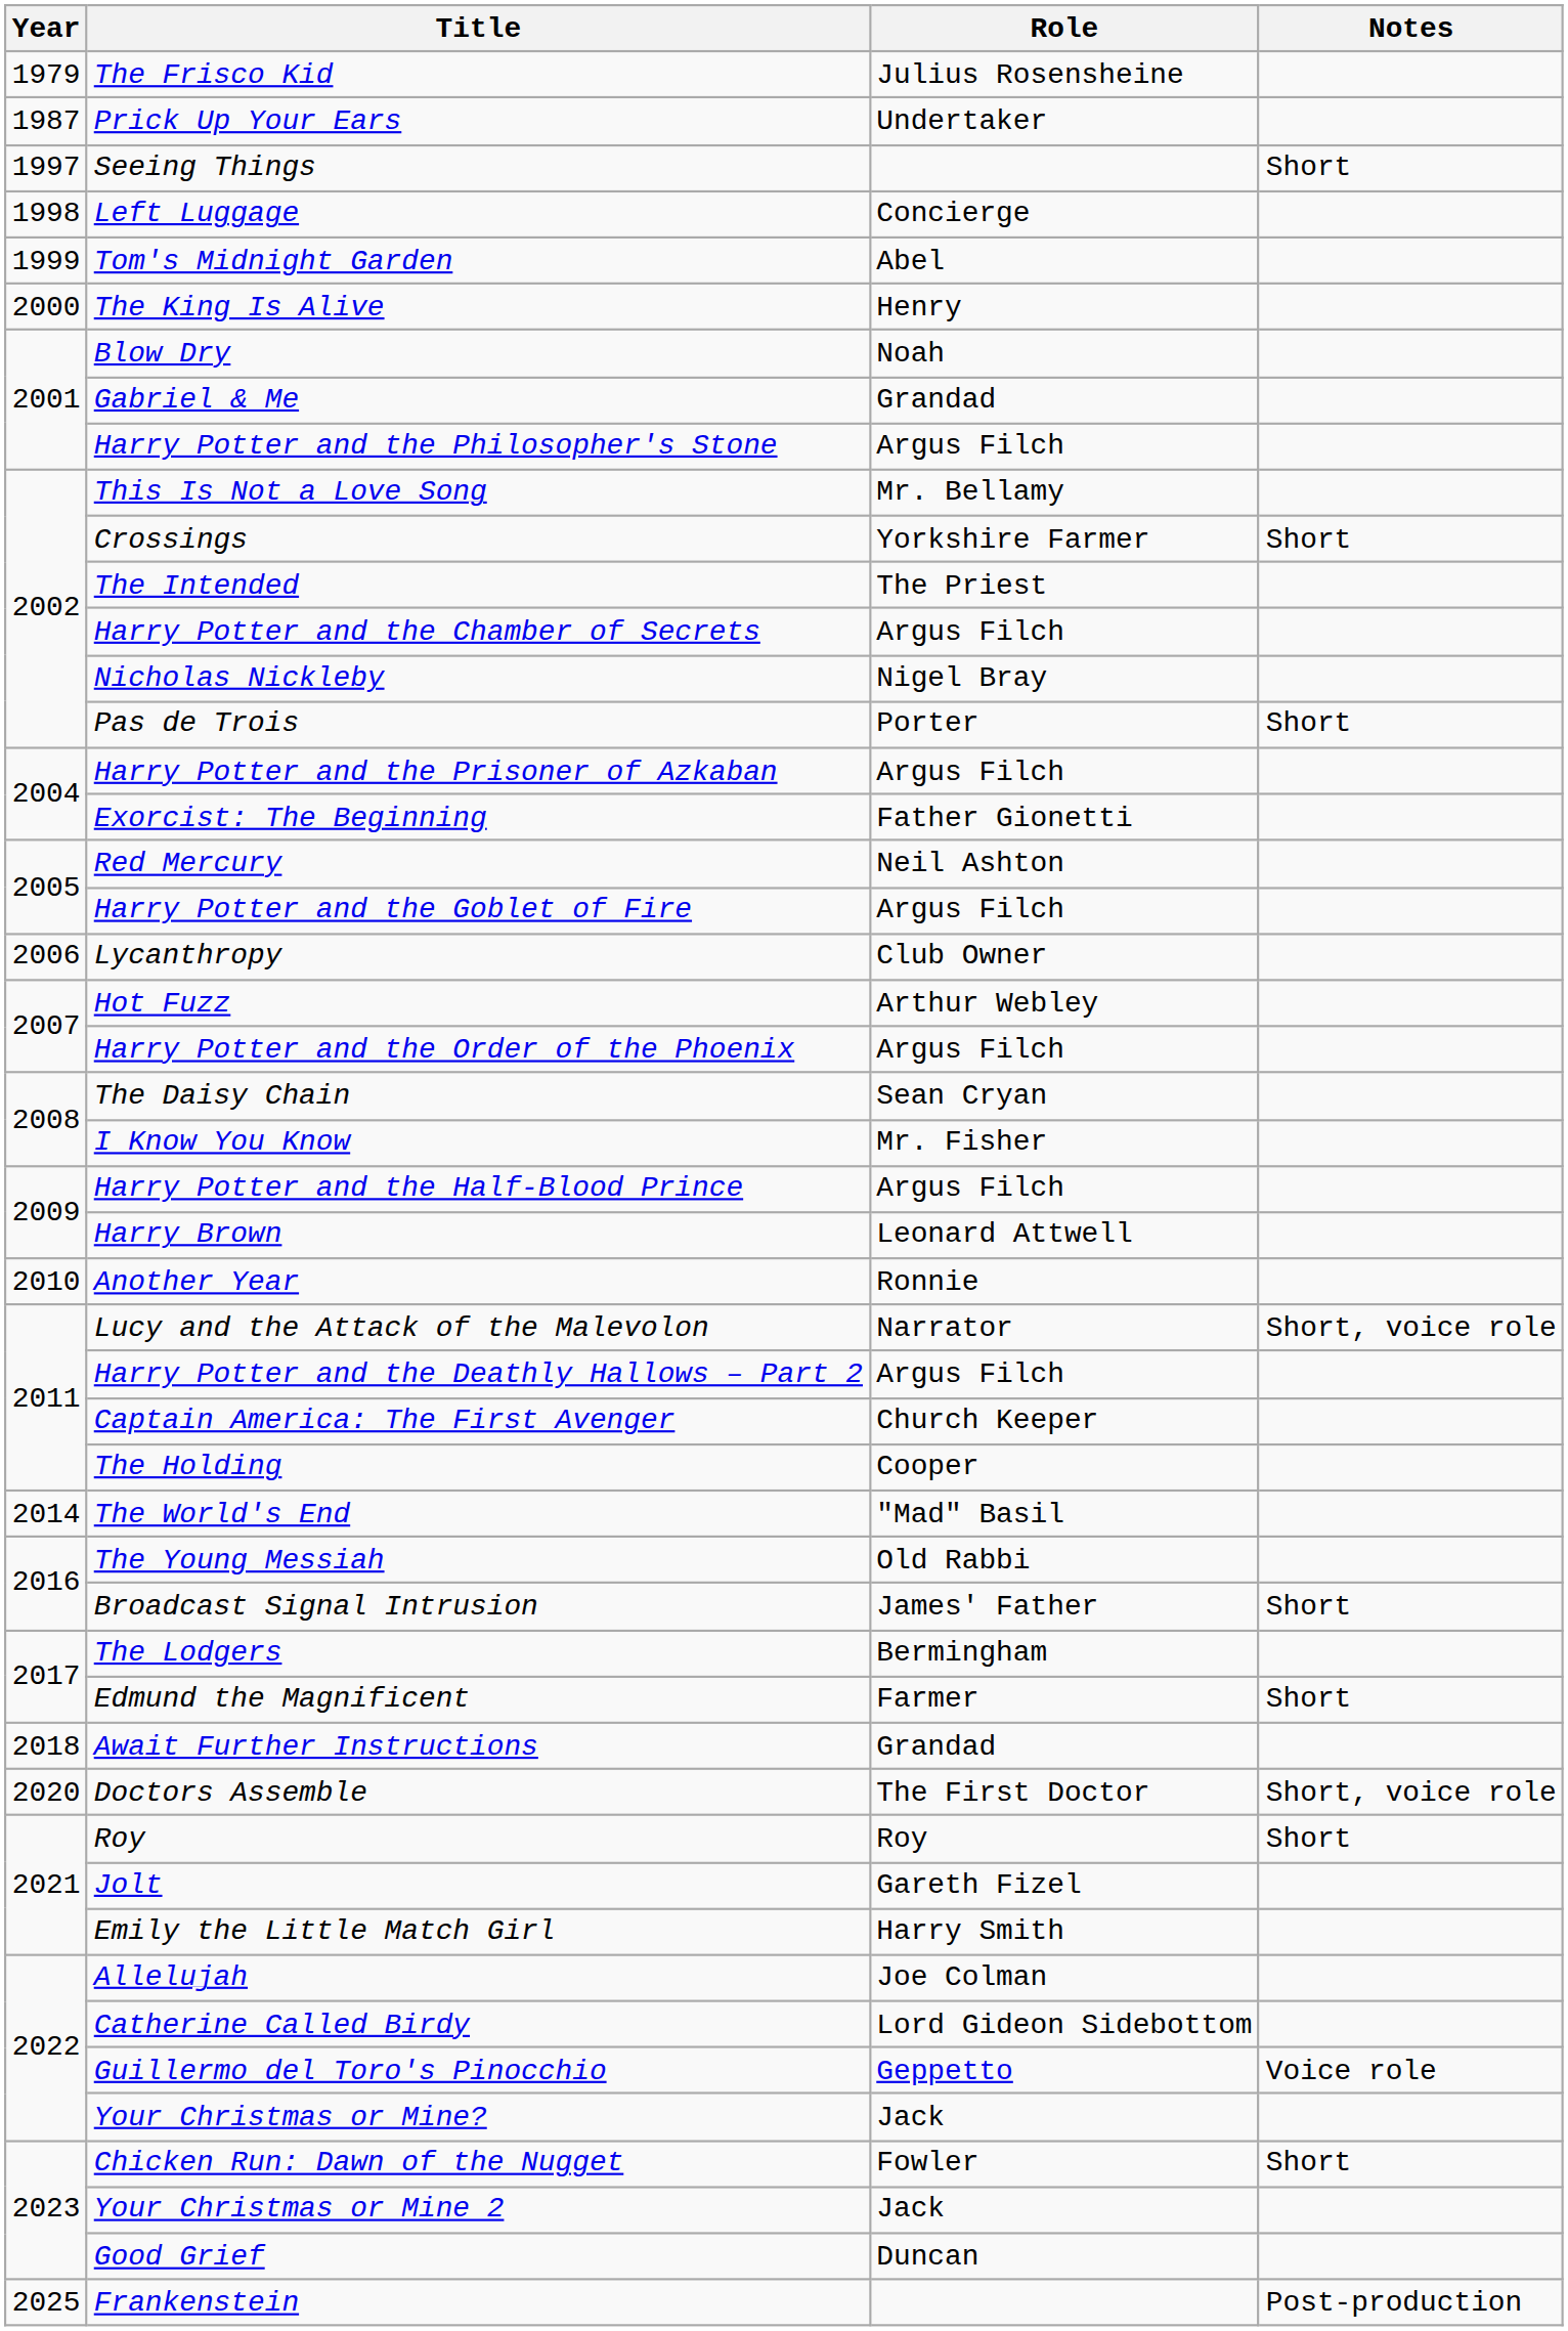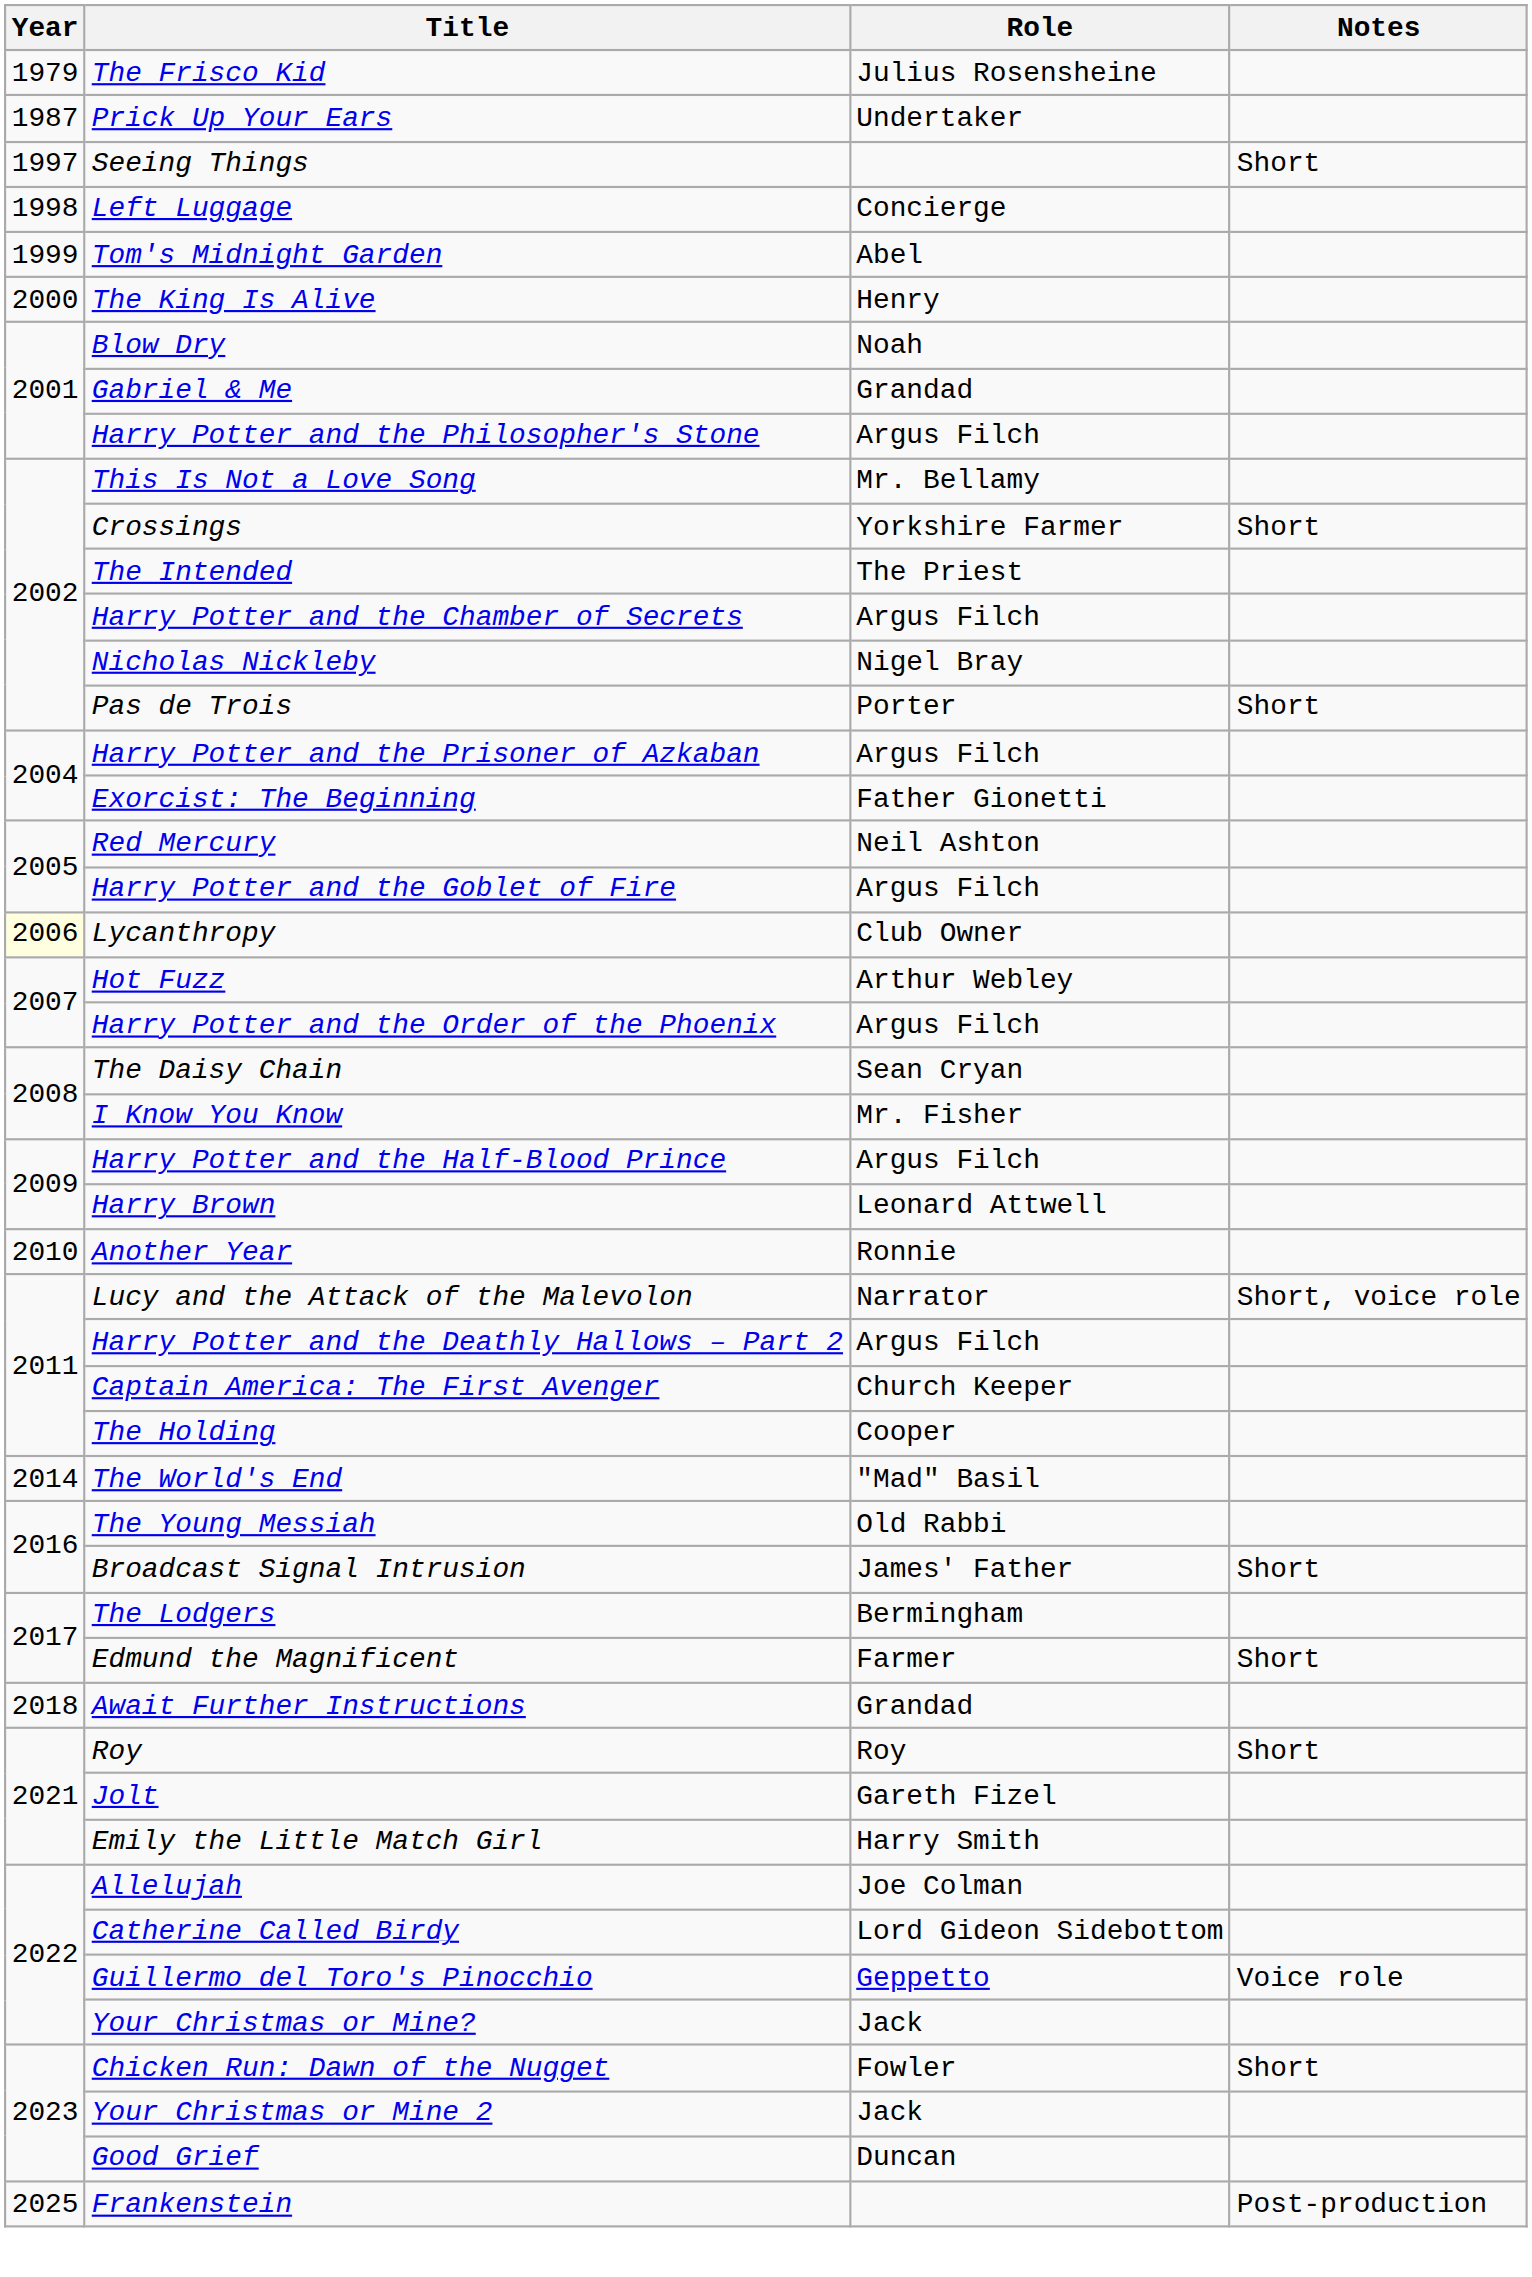 <table class="wikitable sortable">
 <tr>
 <th>Year</th>
 <th>Title</th>
 <th>Role</th>
 <th>Notes</th>
 </tr>
 <tr>
 <td>1979</td>
 <td><em><a href='#'>The Frisco Kid</a></em></td>
 <td>Julius Rosensheine</td>
 <td></td>
 </tr>
 <tr>
 <td>1987</td>
 <td><em><a href='#'>Prick Up Your Ears</a></em></td>
 <td>Undertaker</td>
 <td></td>
 </tr>
 <tr>
 <td>1997</td>
 <td><em>Seeing Things</em></td>
 <td></td>
 <td>Short</td>
 </tr>
 <tr>
 <td>1998</td>
 <td><em><a href='#'>Left Luggage</a></em></td>
 <td>Concierge</td>
 <td></td>
 </tr>
 <tr>
 <td>1999</td>
 <td><em><a href='#'>Tom's Midnight Garden</a></em></td>
 <td>Abel</td>
 <td></td>
 </tr>
 <tr>
 <td>2000</td>
 <td><em><a href='#'>The King Is Alive</a></em></td>
 <td>Henry</td>
 <td></td>
 </tr>
 <tr>
 <td rowspan="3">2001</td>
 <td><em><a href='#'>Blow Dry</a></em></td>
 <td>Noah</td>
 <td></td>
 </tr>
 <tr>
 <td><em><a href='#'>Gabriel & Me</a></em></td>
 <td>Grandad</td>
 <td></td>
 </tr>
 <tr>
 <td><em><a href='#'>Harry Potter and the Philosopher's Stone</a></em></td>
 <td>Argus Filch</td>
 <td></td>
 </tr>
 <tr>
 <td rowspan="6">2002</td>
 <td><em><a href='#'>This Is Not a Love Song</a></em></td>
 <td>Mr. Bellamy</td>
 <td></td>
 </tr>
 <tr>
 <td><em>Crossings</em></td>
 <td>Yorkshire Farmer</td>
 <td>Short</td>
 </tr>
 <tr>
 <td><em><a href='#'>The Intended</a></em></td>
 <td>The Priest</td>
 <td></td>
 </tr>
 <tr>
 <td><em><a href='#'>Harry Potter and the Chamber of Secrets</a></em></td>
 <td>Argus Filch</td>
 <td></td>
 </tr>
 <tr>
 <td><em><a href='#'>Nicholas Nickleby</a></em></td>
 <td>Nigel Bray</td>
 <td></td>
 </tr>
 <tr>
 <td><em>Pas de Trois</em></td>
 <td>Porter</td>
 <td>Short</td>
 </tr>
 <tr>
 <td rowspan="2">2004</td>
 <td><em><a href='#'>Harry Potter and the Prisoner of Azkaban</a></em></td>
 <td>Argus Filch</td>
 <td></td>
 </tr>
 <tr>
 <td><em><a href='#'>Exorcist: The Beginning</a></em></td>
 <td>Father Gionetti</td>
 <td></td>
 </tr>
 <tr>
 <td rowspan="2">2005</td>
 <td><em><a href='#'>Red Mercury</a></em></td>
 <td>Neil Ashton</td>
 <td></td>
 </tr>
 <tr>
 <td><em><a href='#'>Harry Potter and the Goblet of Fire</a></em></td>
 <td>Argus Filch</td>
 <td></td>
 </tr>
 <tr>
-<td>2006</td>
+<td style="background: lightyellow;">2006</td>
 <td><em>Lycanthropy</em></td>
 <td>Club Owner</td>
 <td></td>
 </tr>
 <tr>
 <td rowspan="2">2007</td>
 <td><em><a href='#'>Hot Fuzz</a></em></td>
 <td>Arthur Webley</td>
 <td></td>
 </tr>
 <tr>
 <td><em><a href='#'>Harry Potter and the Order of the Phoenix</a></em></td>
 <td>Argus Filch</td>
 <td></td>
 </tr>
 <tr>
 <td rowspan="2">2008</td>
 <td><em>The Daisy Chain</em></td>
 <td>Sean Cryan</td>
 <td></td>
 </tr>
 <tr>
 <td><em><a href='#'>I Know You Know</a></em></td>
 <td>Mr. Fisher</td>
 <td></td>
 </tr>
 <tr>
 <td rowspan="2">2009</td>
 <td><em><a href='#'>Harry Potter and the Half-Blood Prince</a></em></td>
 <td>Argus Filch</td>
 <td></td>
 </tr>
 <tr>
 <td><em><a href='#'>Harry Brown</a></em></td>
 <td>Leonard Attwell</td>
 <td></td>
 </tr>
 <tr>
 <td>2010</td>
 <td><em><a href='#'>Another Year</a></em></td>
 <td>Ronnie</td>
 <td></td>
 </tr>
 <tr>
 <td rowspan="4">2011</td>
 <td><em>Lucy and the Attack of the Malevolon</em></td>
 <td>Narrator</td>
 <td>Short, voice role</td>
 </tr>
 <tr>
 <td><em><a href='#'>Harry Potter and the Deathly Hallows – Part 2</a></em></td>
 <td>Argus Filch</td>
 <td></td>
 </tr>
 <tr>
 <td><em><a href='#'>Captain America: The First Avenger</a></em></td>
 <td>Church Keeper</td>
 <td></td>
 </tr>
 <tr>
 <td><em><a href='#'>The Holding</a></em></td>
 <td>Cooper</td>
 <td></td>
 </tr>
 <tr>
 <td>2014</td>
 <td><em><a href='#'>The World's End</a></em></td>
 <td>"Mad" Basil</td>
 <td></td>
 </tr>
 <tr>
 <td rowspan="2">2016</td>
 <td><em><a href='#'>The Young Messiah</a></em></td>
 <td>Old Rabbi</td>
 <td></td>
 </tr>
 <tr>
 <td><em>Broadcast Signal Intrusion</em></td>
 <td>James' Father</td>
 <td>Short</td>
 </tr>
 <tr>
 <td rowspan="2">2017</td>
 <td><em><a href='#'>The Lodgers</a></em></td>
 <td>Bermingham</td>
 <td></td>
 </tr>
 <tr>
 <td><em>Edmund the Magnificent</em></td>
 <td>Farmer</td>
 <td>Short</td>
 </tr>
 <tr>
 <td>2018</td>
 <td><em><a href='#'>Await Further Instructions</a></em></td>
 <td>Grandad</td>
 <td></td>
 </tr>
 <tr>
-<td>2020</td>
-<td><em>Doctors Assemble</em></td>
-<td>The First Doctor</td>
-<td>Short, voice role</td>
-</tr>
-<tr>
 <td rowspan="3">2021</td>
 <td><em>Roy</em></td>
 <td>Roy</td>
 <td>Short</td>
 </tr>
 <tr>
 <td><em><a href='#'>Jolt</a></em></td>
 <td>Gareth Fizel</td>
 <td></td>
 </tr>
 <tr>
 <td><em>Emily the Little Match Girl</em></td>
 <td>Harry Smith</td>
 <td></td>
 </tr>
 <tr>
 <td rowspan="4">2022</td>
 <td><a href='#'><em>Allelujah</em></a></td>
 <td>Joe Colman</td>
 <td></td>
 </tr>
 <tr>
 <td><em><a href='#'>Catherine Called Birdy</a></em></td>
 <td>Lord Gideon Sidebottom</td>
 <td></td>
 </tr>
 <tr>
 <td><em><a href='#'>Guillermo del Toro's Pinocchio</a></em></td>
 <td><a href='#'>Geppetto</a></td>
 <td>Voice role</td>
 </tr>
 <tr>
 <td><em><a href='#'>Your Christmas or Mine?</a></em></td>
 <td>Jack</td>
 <td></td>
 </tr>
 <tr>
 <td rowspan="3">2023</td>
 <td><em><a href='#'>Chicken Run: Dawn of the Nugget</a></em></td>
 <td>Fowler</td>
 <td>Short</td>
 </tr>
 <tr>
 <td><em><a href='#'>Your Christmas or Mine 2</a></em></td>
 <td>Jack</td>
 <td></td>
 </tr>
 <tr>
 <td><em><a href='#'>Good Grief</a></em></td>
 <td>Duncan</td>
 <td></td>
 </tr>
 <tr>
 <td>2025</td>
 <td><em><a href='#'>Frankenstein</a></em></td>
 <td></td>
 <td>Post-production</td>
 </tr>
 </table>
